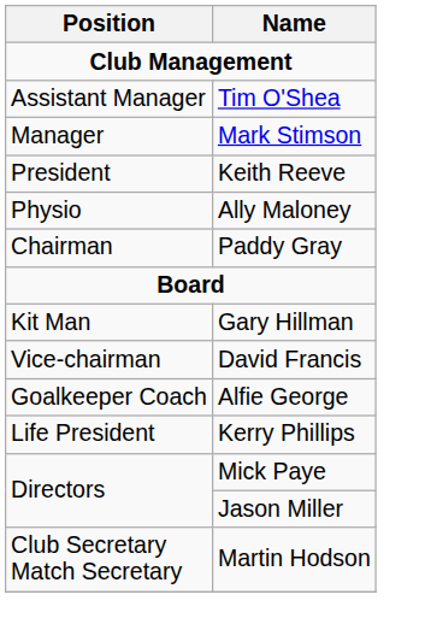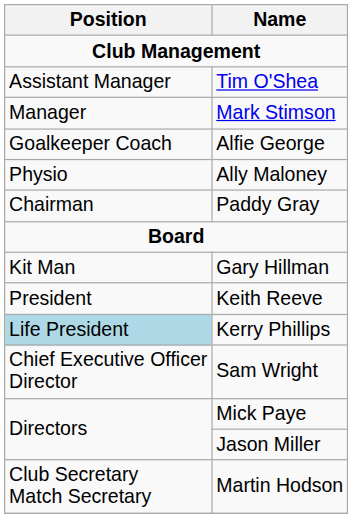 <table class="wikitable sortable" style="text-align:center;">
 <tr>
 <th>Position</th>
 <th>Name</th>
 </tr>
 <tr>
 <td colspan="2"><strong>Club Management</strong></td>
 </tr>
 <tr>
 <td align="left">Assistant Manager</td>
 <td align="left"> <a href='#'>Tim O'Shea</a></td>
 </tr>
 <tr>
 <td align="left">Manager</td>
 <td align="left"> <a href='#'>Mark Stimson</a></td>
 </tr>
 <tr>
-<td align="left">President</td>
-<td align="left"> Keith Reeve</td>
+<td align="left">Goalkeeper Coach</td>
+<td align="left"> Alfie George</td>
 </tr>
 <tr>
 <td align="left">Physio</td>
 <td align="left"> Ally Maloney</td>
 </tr>
 <tr>
 <td align="left">Chairman</td>
 <td align="left"> Paddy Gray</td>
 </tr>
 <tr>
 <td colspan="2"><strong>Board</strong></td>
 </tr>
 <tr>
 <td align="left">Kit Man</td>
 <td align="left"> Gary Hillman</td>
 </tr>
 <tr>
-<td align="left">Vice-chairman</td>
-<td align="left"> David Francis</td>
+<td align="left">President</td>
+<td align="left"> Keith Reeve</td>
 </tr>
 <tr>
-<td align="left">Goalkeeper Coach</td>
-<td align="left"> Alfie George</td>
+<td align="left" style="background: lightblue;">Life President</td>
+<td align="left"> Kerry Phillips</td>
 </tr>
 <tr>
-<td align="left">Life President</td>
-<td align="left"> Kerry Phillips</td>
+<td align="left">Chief Executive Officer<br>Director</td>
+<td align="left"> Sam Wright</td>
 </tr>
 <tr>
 <td rowspan=2 align="left">Directors</td>
 <td align="left"> Mick Paye</td>
 </tr>
 <tr>
 <td align="left"> Jason Miller</td>
 </tr>
 <tr>
 <td align="left">Club Secretary<br>Match Secretary</td>
 <td align="left"> Martin Hodson</td>
 </tr>
 <tr>
 </tr>
 </table>
